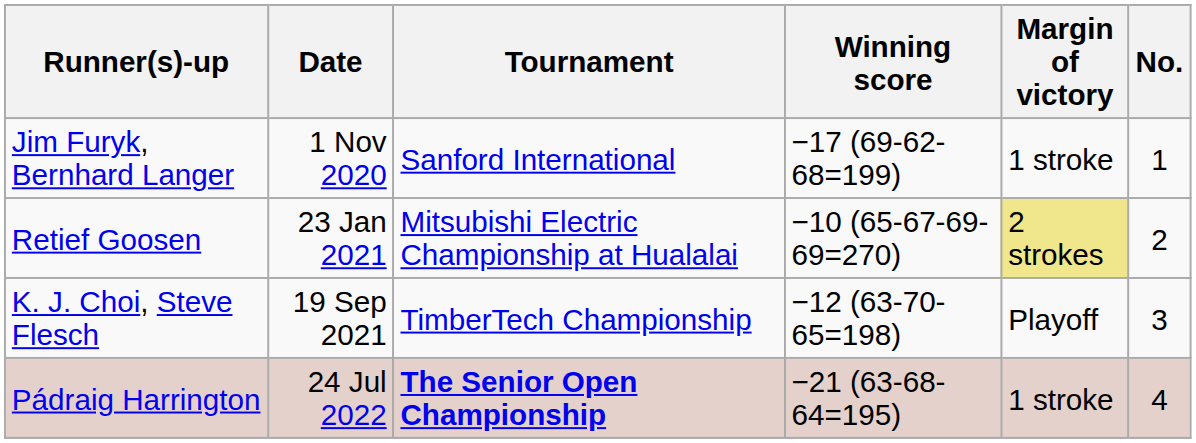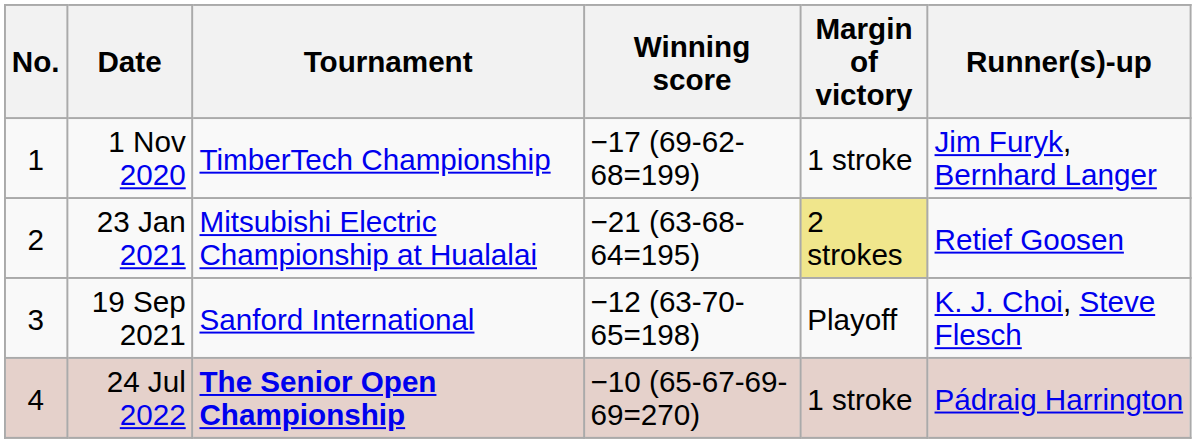 <table class="wikitable" style="font-size:95%;">
 <tr>
-<th>Runner(s)-up</th>
+<th>No.</th>
 <th>Date</th>
 <th>Tournament</th>
 <th>Winning score</th>
 <th>Margin of<br>victory</th>
-<th>No.</th>
+<th>Runner(s)-up</th>
 </tr>
 <tr>
-<td> <a href='#'>Jim Furyk</a>,  <a href='#'>Bernhard Langer</a></td>
+<td align=center>1</td>
 <td align=right>1 Nov <a href='#'>2020</a></td>
-<td><a href='#'>Sanford International</a></td>
+<td><a href='#'>TimberTech Championship</a></td>
 <td>−17 (69-62-68=199)</td>
 <td>1 stroke</td>
-<td align=center>1</td>
+<td> <a href='#'>Jim Furyk</a>,  <a href='#'>Bernhard Langer</a></td>
 </tr>
 <tr>
-<td> <a href='#'>Retief Goosen</a></td>
+<td align=center>2</td>
 <td align=right>23 Jan <a href='#'>2021</a></td>
 <td><a href='#'>Mitsubishi Electric Championship at Hualalai</a></td>
-<td>−10 (65-67-69-69=270)</td>
+<td>−21 (63-68-64=195)</td>
 <td style="background: khaki;">2 strokes</td>
-<td align=center>2</td>
+<td> <a href='#'>Retief Goosen</a></td>
 </tr>
 <tr>
-<td> <a href='#'>K. J. Choi</a>,  <a href='#'>Steve Flesch</a></td>
+<td align=center>3</td>
 <td align=right>19 Sep 2021</td>
-<td><a href='#'>TimberTech Championship</a></td>
+<td><a href='#'>Sanford International</a></td>
 <td>−12 (63-70-65=198)</td>
 <td>Playoff</td>
-<td align=center>3</td>
+<td> <a href='#'>K. J. Choi</a>,  <a href='#'>Steve Flesch</a></td>
 </tr>
 <tr style="background:#e5d1cb;">
-<td> <a href='#'>Pádraig Harrington</a></td>
+<td align=center>4</td>
 <td align=right>24 Jul <a href='#'>2022</a></td>
 <td><strong><a href='#'>The Senior Open Championship</a></strong></td>
-<td>−21 (63-68-64=195)</td>
+<td>−10 (65-67-69-69=270)</td>
 <td>1 stroke</td>
-<td align=center>4</td>
+<td> <a href='#'>Pádraig Harrington</a></td>
 </tr>
 </table>
